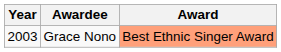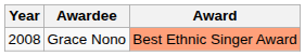 <table class="wikitable" style="text-align: center;">
 <tr>
 <th>Year</th>
 <th>Awardee</th>
 <th>Award</th>
 </tr>
 <tr>
-<td>2003</td>
+<td>2008</td>
 <td>Grace Nono</td>
 <td style="background: lightsalmon;">Best Ethnic Singer Award</td>
 </tr>
 </table>
